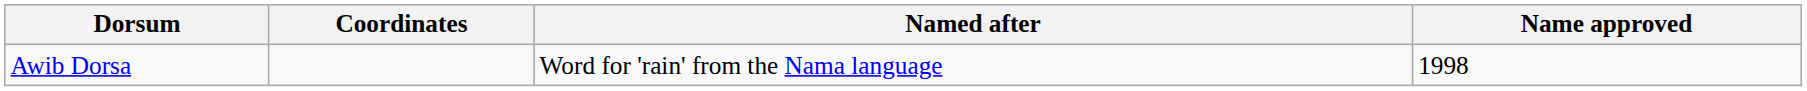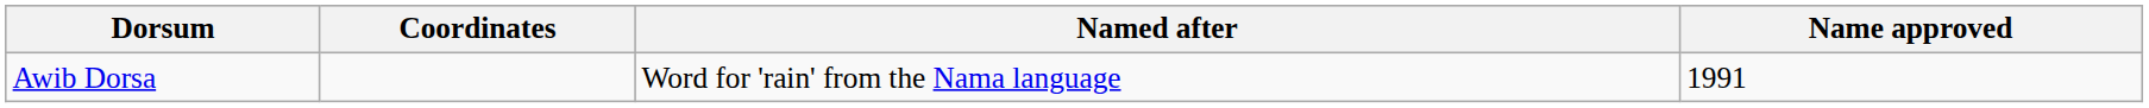 <table class="wikitable" style="min-width: 90%;">
 <tr>
 <th style="width:10em">Dorsum</th>
 <th style="width:10em">Coordinates</th>
 <th>Named after</th>
 <th>Name approved<br></th>
 </tr>
 <tr>
 <td><a href='#'>Awib Dorsa</a></td>
 <td></td>
 <td>Word for 'rain' from the <a href='#'>Nama language</a></td>
-<td>1998</td>
+<td>1991</td>
 </tr>
 </table>
